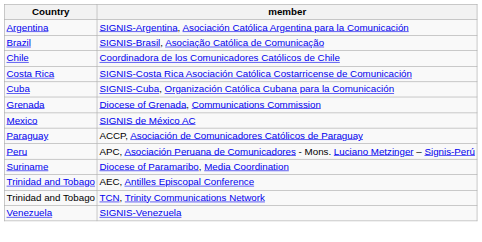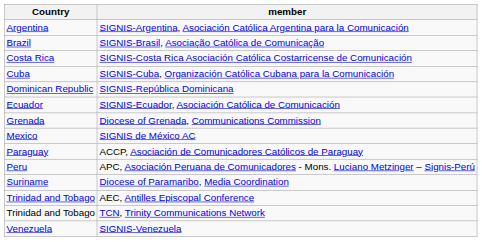 <table class="wikitable">
 <tr>
 <th>Country</th>
 <th>member</th>
 </tr>
 <tr>
 <td><a href='#'>Argentina</a></td>
 <td><a href='#'>SIGNIS-Argentina</a>, <a href='#'>Asociación Católica Argentina para la Comunicación</a></td>
 </tr>
 <tr>
 <td><a href='#'>Brazil</a></td>
 <td><a href='#'>SIGNIS-Brasil</a>, <a href='#'>Asociação Católica de Comunicação</a></td>
 </tr>
 <tr>
-<td><a href='#'>Chile</a></td>
-<td><a href='#'>Coordinadora de los Comunicadores Católicos de Chile</a></td>
-</tr>
-<tr>
 <td><a href='#'>Costa Rica</a></td>
 <td><a href='#'>SIGNIS-Costa Rica Asociación Católica Costarricense de Comunicación</a></td>
 </tr>
 <tr>
 <td><a href='#'>Cuba</a></td>
 <td><a href='#'>SIGNIS-Cuba</a>, <a href='#'>Organización Católica Cubana para la Comunicación</a></td>
+</tr>
+<tr>
+<td><a href='#'>Dominican Republic</a></td>
+<td><a href='#'>SIGNIS-República Dominicana</a></td>
+</tr>
+<tr>
+<td><a href='#'>Ecuador</a></td>
+<td><a href='#'>SIGNIS-Ecuador</a>, <a href='#'>Asociación Católica de Comunicación</a></td>
 </tr>
 <tr>
 <td><a href='#'>Grenada</a></td>
 <td><a href='#'>Diocese of Grenada</a>, <a href='#'>Communications Commission</a></td>
 </tr>
 <tr>
 <td><a href='#'>Mexico</a></td>
 <td><a href='#'>SIGNIS de México AC</a></td>
 </tr>
 <tr>
 <td><a href='#'>Paraguay</a></td>
 <td>ACCP, <a href='#'>Asociación de Comunicadores Católicos de Paraguay</a></td>
 </tr>
 <tr>
 <td><a href='#'>Peru</a></td>
 <td>APC, <a href='#'>Asociación Peruana de Comunicadores</a> - Mons. <a href='#'>Luciano Metzinger</a> – <a href='#'>Signis-Perú</a></td>
 </tr>
 <tr>
 <td><a href='#'>Suriname</a></td>
 <td><a href='#'>Diocese of Paramaribo</a>, <a href='#'>Media Coordination</a></td>
 </tr>
 <tr>
 <td><a href='#'>Trinidad and Tobago</a></td>
 <td>AEC, <a href='#'>Antilles Episcopal Conference</a></td>
 </tr>
 <tr>
 <td>Trinidad and Tobago</td>
 <td><a href='#'>TCN</a>, <a href='#'>Trinity Communications Network</a></td>
 </tr>
 <tr>
 <td><a href='#'>Venezuela</a></td>
 <td><a href='#'>SIGNIS-Venezuela</a></td>
 </tr>
 </table>
